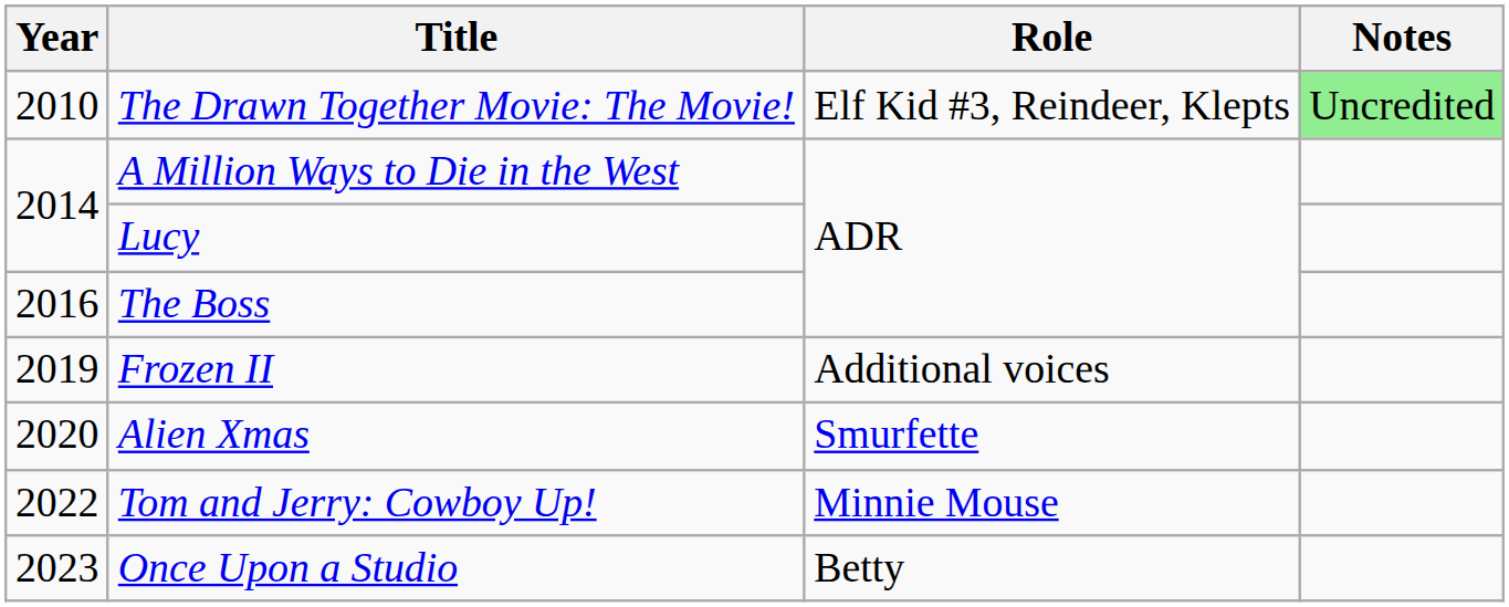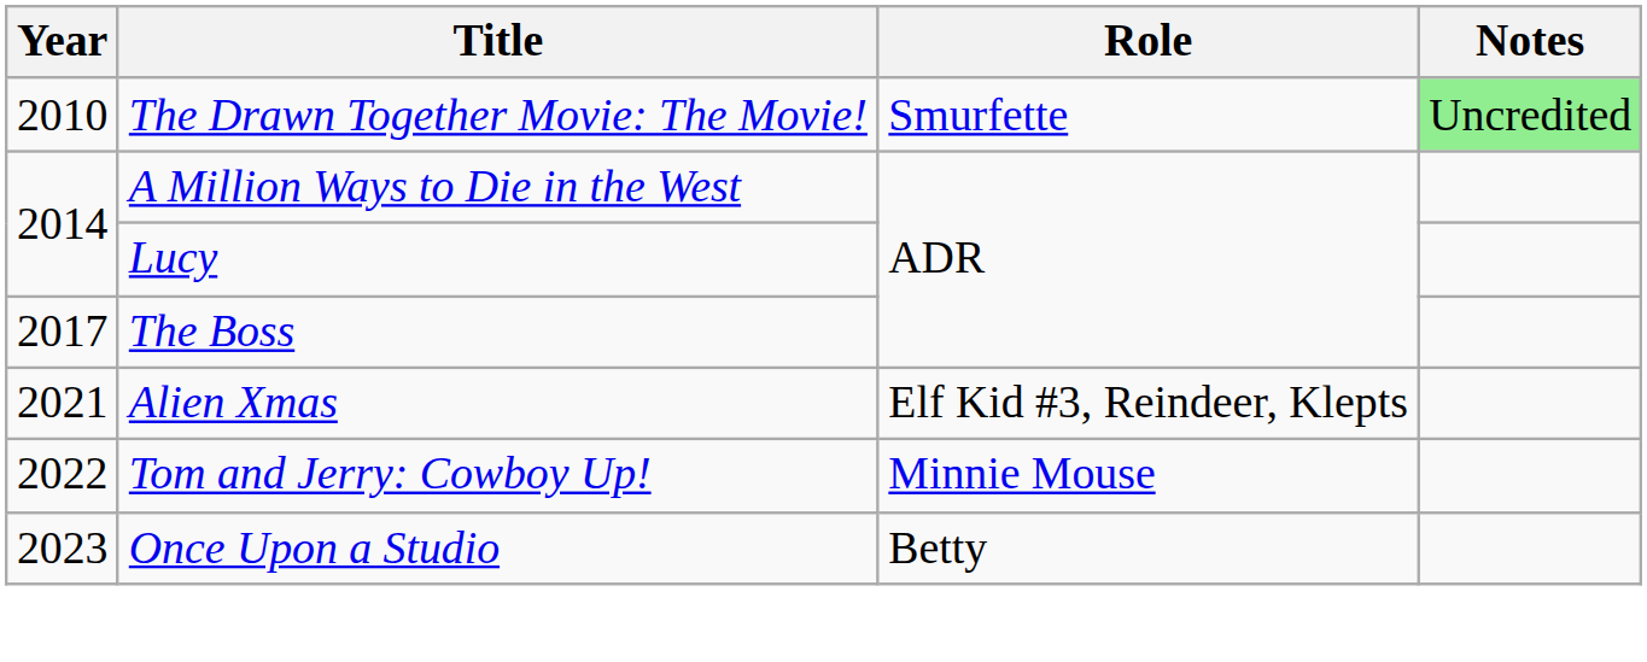 <table class="wikitable sortable">
 <tr>
 <th>Year</th>
 <th>Title</th>
 <th>Role</th>
 <th>Notes</th>
 </tr>
 <tr>
 <td>2010</td>
 <td><em><a href='#'>The Drawn Together Movie: The Movie!</a></em></td>
-<td>Elf Kid #3, Reindeer, Klepts</td>
+<td><a href='#'>Smurfette</a></td>
 <td style="background: lightgreen;">Uncredited</td>
 </tr>
 <tr>
 <td rowspan="2">2014</td>
 <td><em><a href='#'>A Million Ways to Die in the West</a></em></td>
 <td rowspan="3">ADR</td>
 <td></td>
 </tr>
 <tr>
 <td><em><a href='#'>Lucy</a></em></td>
 <td></td>
 </tr>
 <tr>
-<td>2016</td>
+<td>2017</td>
 <td><em><a href='#'>The Boss</a></em></td>
 <td></td>
 </tr>
 <tr>
-<td>2019</td>
-<td><em><a href='#'>Frozen II</a></em></td>
-<td>Additional voices</td>
-<td></td>
-</tr>
-<tr>
-<td>2020</td>
+<td>2021</td>
 <td><em><a href='#'>Alien Xmas</a></em></td>
-<td><a href='#'>Smurfette</a></td>
+<td>Elf Kid #3, Reindeer, Klepts</td>
 <td></td>
 </tr>
 <tr>
 <td>2022</td>
 <td><em><a href='#'>Tom and Jerry: Cowboy Up!</a></em></td>
 <td><a href='#'>Minnie Mouse</a></td>
 <td style="text-align:center;"></td>
 </tr>
 <tr>
 <td>2023</td>
 <td><em><a href='#'>Once Upon a Studio</a></em></td>
 <td>Betty</td>
 <td></td>
 </tr>
 </table>
